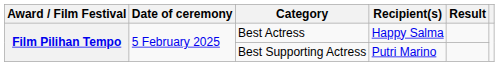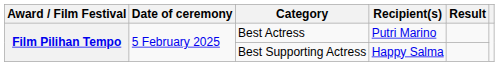 <table class="wikitable sortable plainrowheaders">
 <tr>
 <th scope="col">Award / Film Festival</th>
 <th scope="col">Date of ceremony</th>
 <th scope="col">Category</th>
 <th scope="col">Recipient(s)</th>
 <th scope="col">Result</th>
 <th scope="col" class="unsortable"></th>
 </tr>
 <tr>
 <th scope="row" rowspan="2"><a href='#'>Film Pilihan Tempo</a></th>
 <td rowspan="2"><a href='#'>5 February 2025</a></td>
 <td>Best Actress</td>
-<td><a href='#'>Happy Salma</a></td>
+<td><a href='#'>Putri Marino</a></td>
 <td></td>
 <td align="center" rowspan="2"></td>
 </tr>
 <tr>
 <td>Best Supporting Actress</td>
-<td><a href='#'>Putri Marino</a></td>
+<td><a href='#'>Happy Salma</a></td>
 <td></td>
 </tr>
 </table>
